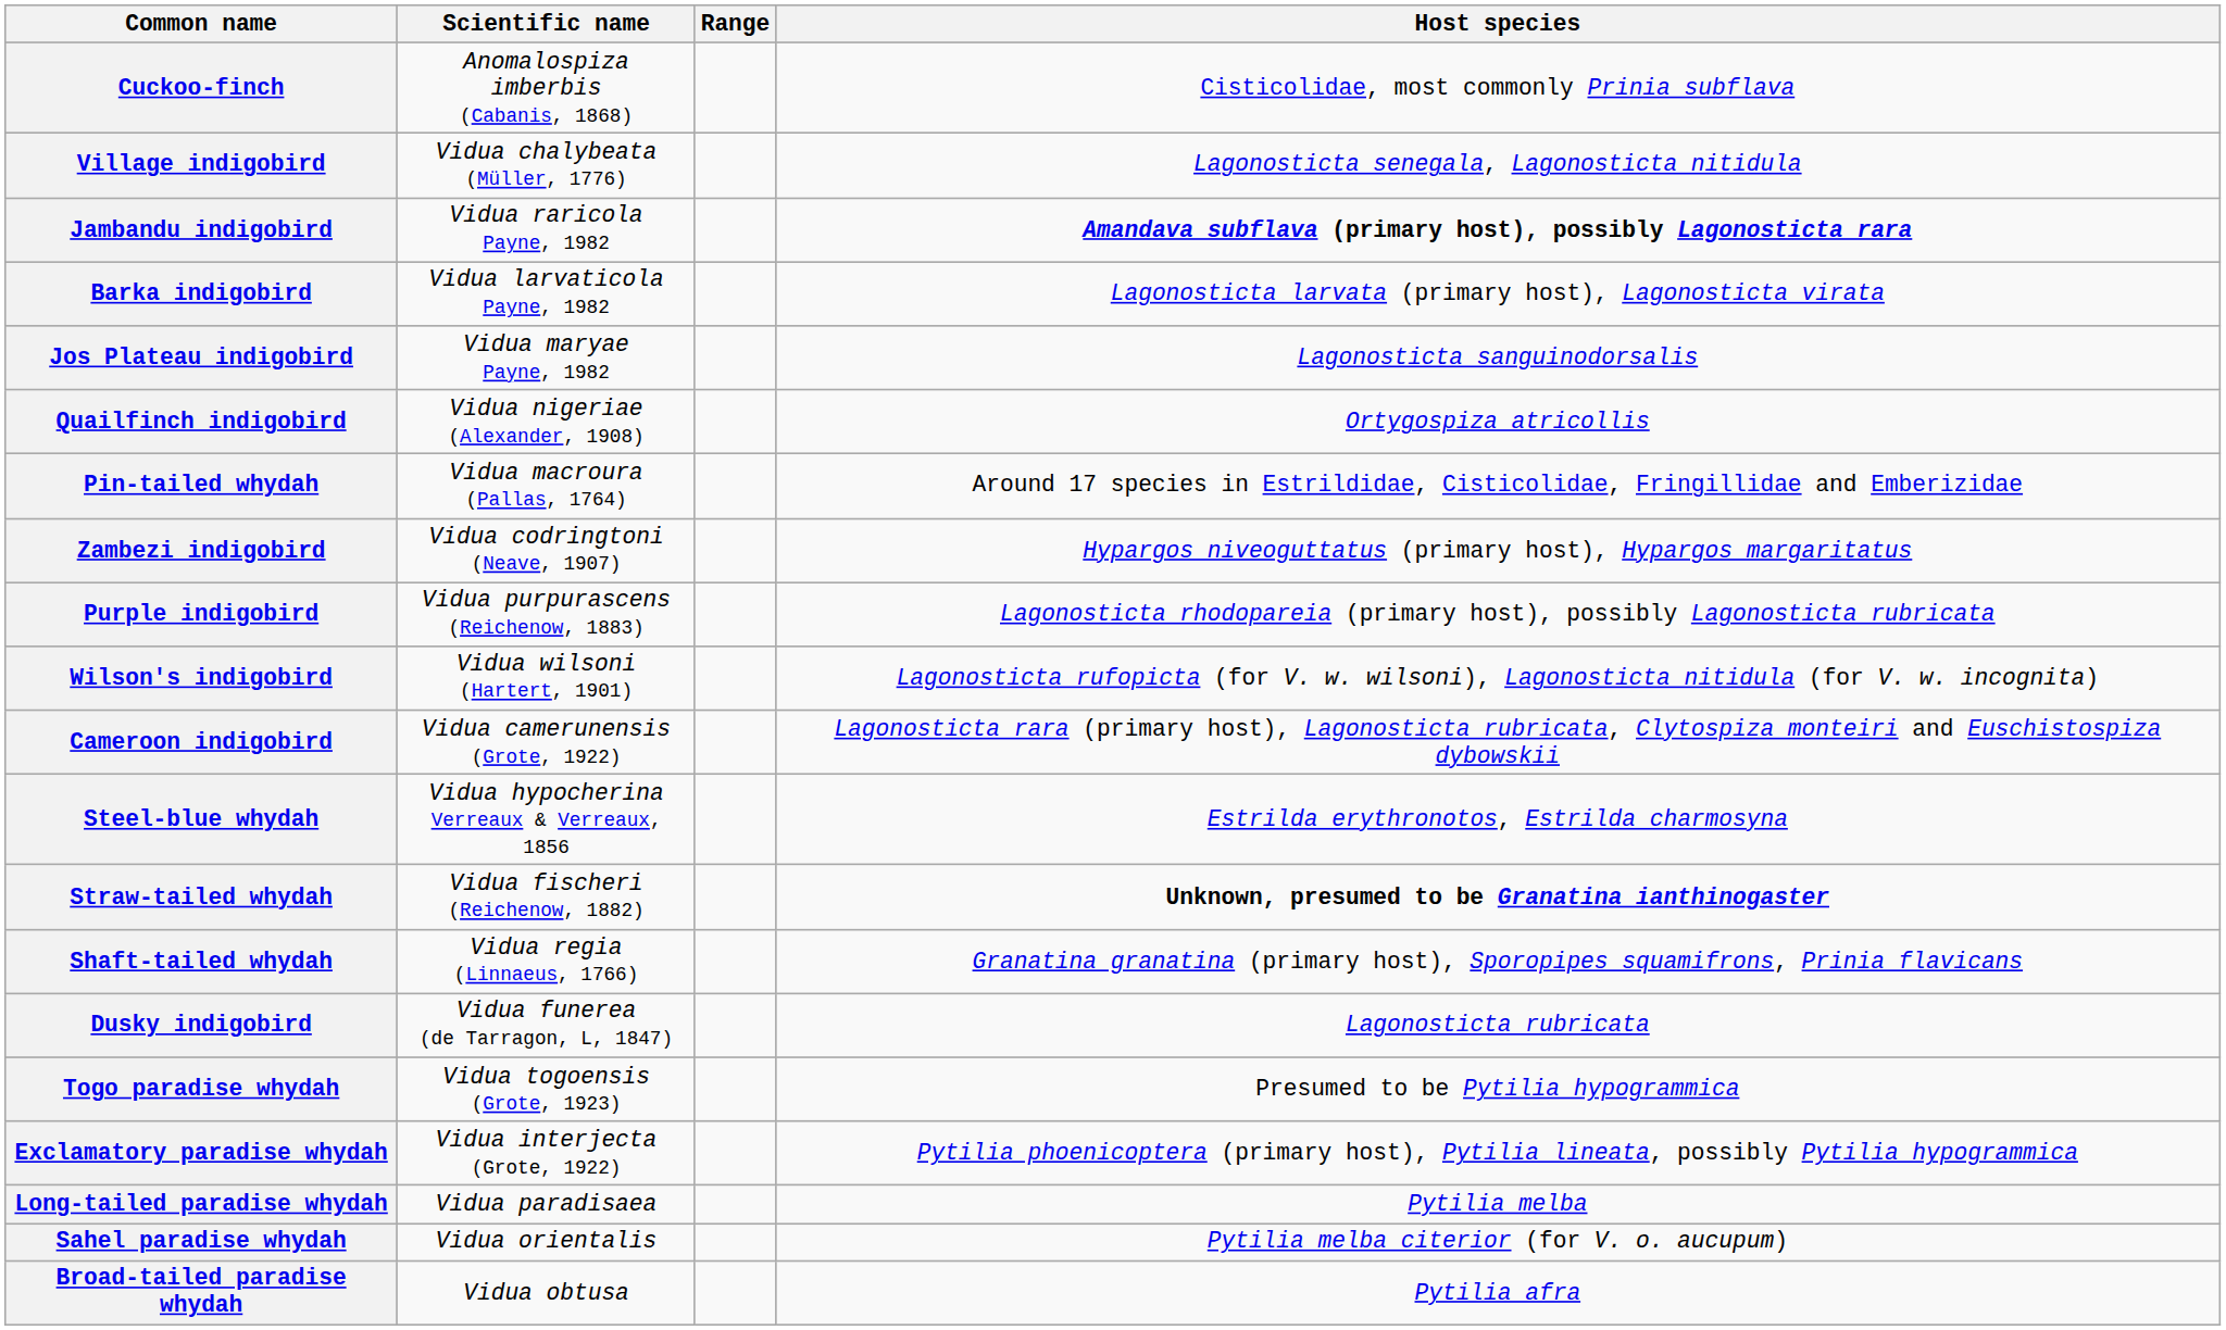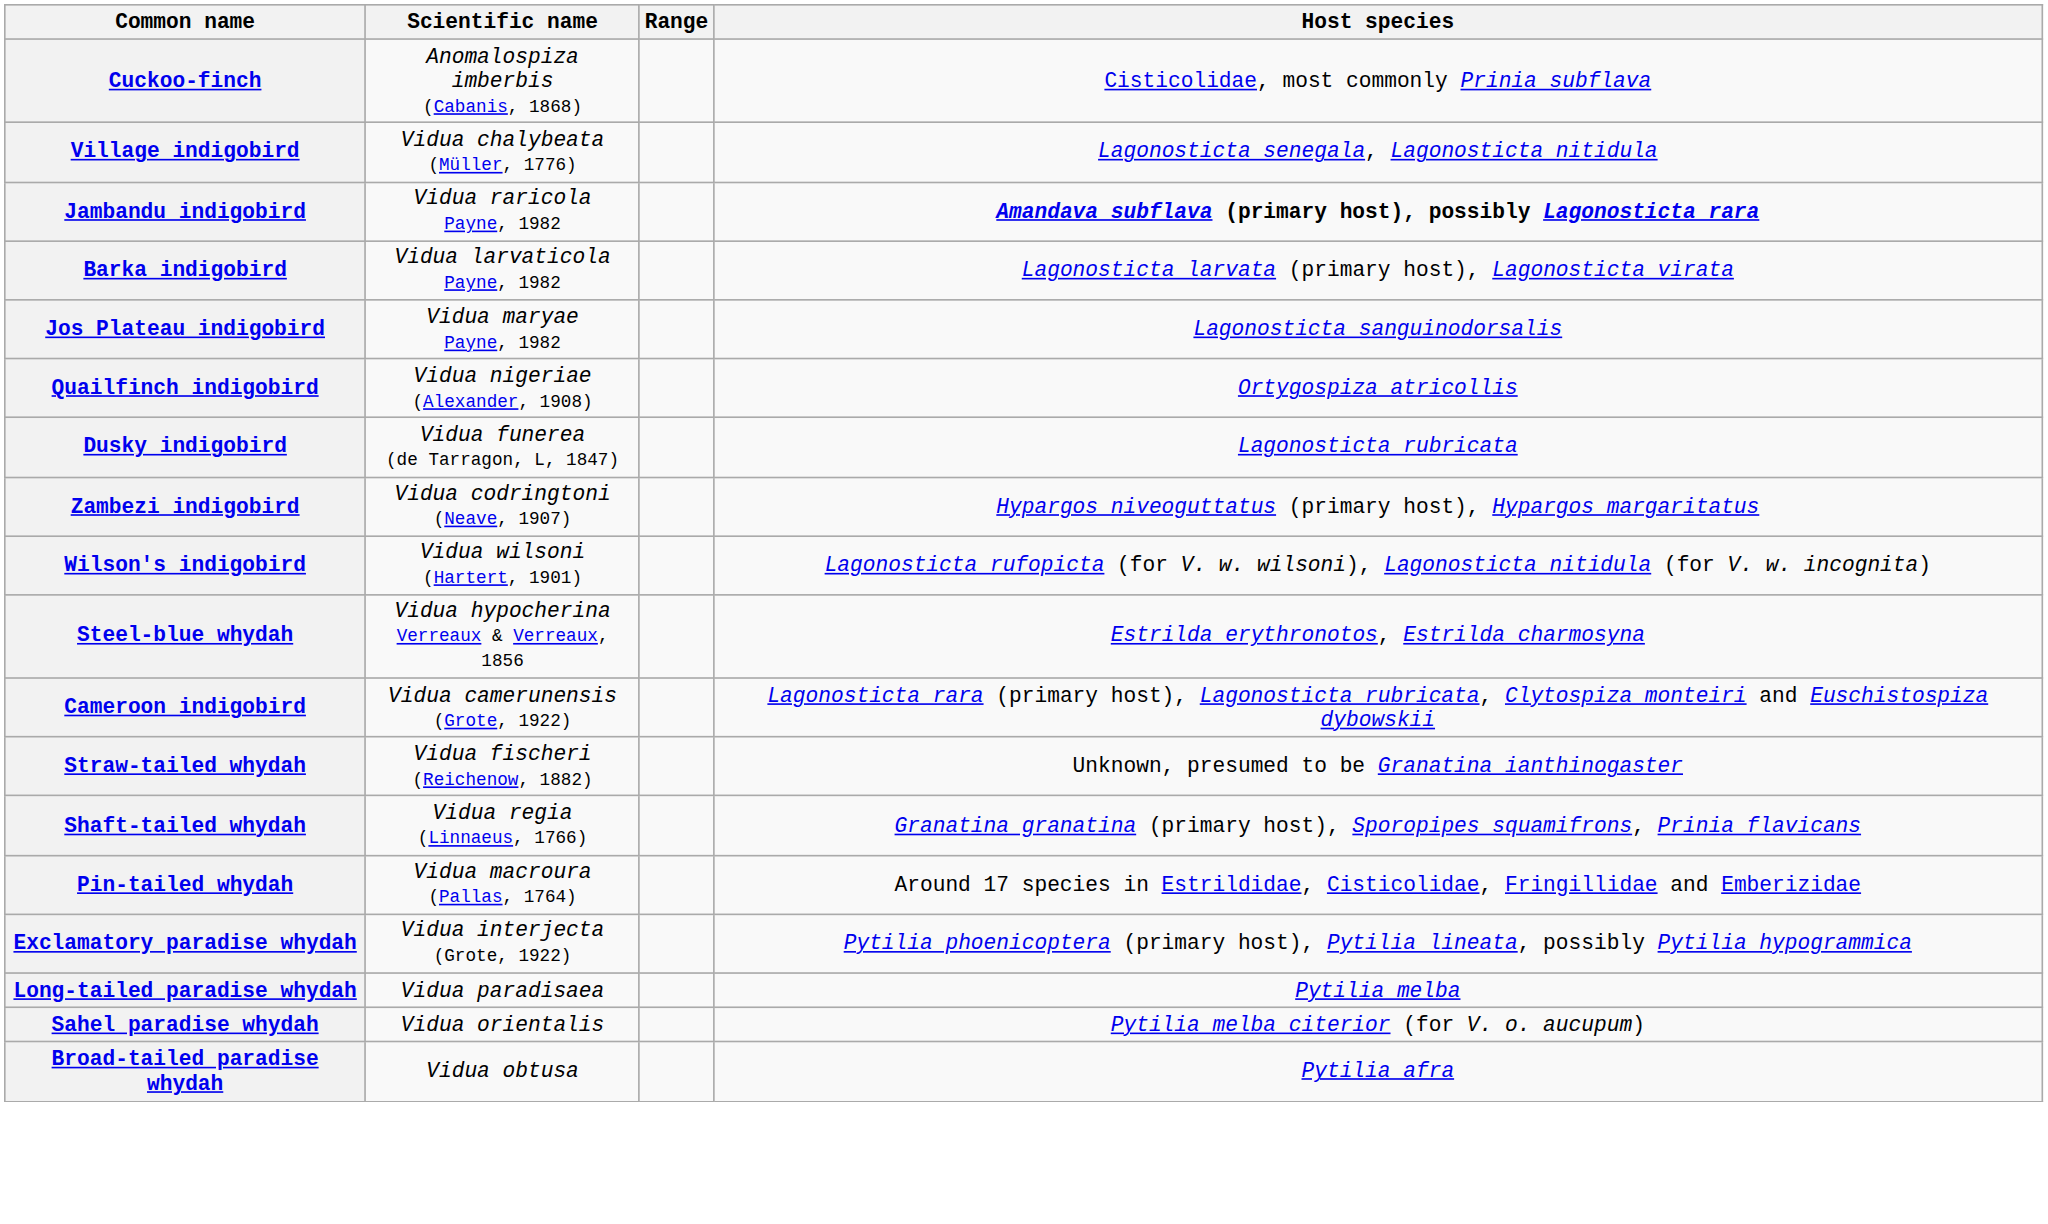 <table class="wikitable" style="text-align: center;">
 <tr>
 <th scope="col">Common name</th>
 <th scope="col">Scientific name</th>
 <th scope="col">Range</th>
 <th scope="col">Host species</th>
 </tr>
 <tr>
 <th scope="row"><a href='#'>Cuckoo-finch</a><br></th>
 <td><em>Anomalospiza imberbis</em><br><small>(<a href='#'>Cabanis</a>, 1868)</small></td>
 <td></td>
 <td><a href='#'>Cisticolidae</a>, most commonly <em><a href='#'>Prinia subflava</a></em></td>
 </tr>
 <tr>
 <th scope="row"><a href='#'>Village indigobird</a><br></th>
 <td><em>Vidua chalybeata</em><br><small>(<a href='#'>Müller</a>, 1776)</small></td>
 <td></td>
 <td><em><a href='#'>Lagonosticta senegala</a></em>, <em><a href='#'>Lagonosticta nitidula</a></em></td>
 </tr>
 <tr>
 <th scope="row"><a href='#'>Jambandu indigobird</a></th>
 <td><em>Vidua raricola</em><br><small><a href='#'>Payne</a>, 1982</small></td>
 <td></td>
 <td><strong><em><a href='#'>Amandava subflava</a></em> (primary host), possibly <em><a href='#'>Lagonosticta rara</a></em></strong></td>
 </tr>
 <tr>
 <th scope="row"><a href='#'>Barka indigobird</a></th>
 <td><em>Vidua larvaticola</em><br><small><a href='#'>Payne</a>, 1982</small></td>
 <td></td>
 <td><em><a href='#'>Lagonosticta larvata</a></em> (primary host), <em><a href='#'>Lagonosticta virata</a></em></td>
 </tr>
 <tr>
 <th scope="row"><a href='#'>Jos Plateau indigobird</a></th>
 <td><em>Vidua maryae</em><br><small><a href='#'>Payne</a>, 1982</small></td>
 <td></td>
 <td><em><a href='#'>Lagonosticta sanguinodorsalis</a></em></td>
 </tr>
 <tr>
 <th scope="row"><a href='#'>Quailfinch indigobird</a></th>
 <td><em>Vidua nigeriae</em><br><small>(<a href='#'>Alexander</a>, 1908)</small></td>
 <td></td>
 <td><em><a href='#'>Ortygospiza atricollis</a></em></td>
 </tr>
 <tr>
-<th scope="row"><a href='#'>Pin-tailed whydah</a><br></th>
-<td><em>Vidua macroura</em><br><small>(<a href='#'>Pallas</a>, 1764)</small></td>
+<th scope="row"><a href='#'>Dusky indigobird</a><br></th>
+<td><em>Vidua funerea</em><br><small>(de Tarragon, L, 1847)</small></td>
 <td></td>
-<td>Around 17 species in <a href='#'>Estrildidae</a>, <a href='#'>Cisticolidae</a>, <a href='#'>Fringillidae</a> and <a href='#'>Emberizidae</a></td>
+<td><em><a href='#'>Lagonosticta rubricata</a></em></td>
 </tr>
 <tr>
 <th scope="row"><a href='#'>Zambezi indigobird</a></th>
 <td><em>Vidua codringtoni</em><br><small>(<a href='#'>Neave</a>, 1907)</small></td>
 <td></td>
 <td><em><a href='#'>Hypargos niveoguttatus</a></em> (primary host), <em><a href='#'>Hypargos margaritatus</a></em></td>
 </tr>
 <tr>
-<th scope="row"><a href='#'>Purple indigobird</a><br></th>
-<td><em>Vidua purpurascens</em><br><small>(<a href='#'>Reichenow</a>, 1883)</small></td>
-<td></td>
-<td><em><a href='#'>Lagonosticta rhodopareia</a></em> (primary host), possibly <em><a href='#'>Lagonosticta rubricata</a></em></td>
-</tr>
-<tr>
 <th scope="row"><a href='#'>Wilson's indigobird</a></th>
 <td><em>Vidua wilsoni</em><br><small>(<a href='#'>Hartert</a>, 1901)</small></td>
 <td></td>
 <td><em><a href='#'>Lagonosticta rufopicta</a></em> (for <em>V. w. wilsoni</em>), <em><a href='#'>Lagonosticta nitidula</a></em> (for <em>V. w. incognita</em>)</td>
+</tr>
+<tr>
+<th scope="row"><a href='#'>Steel-blue whydah</a><br></th>
+<td><em>Vidua hypocherina</em><br><small><a href='#'>Verreaux</a> & <a href='#'>Verreaux</a>, 1856</small></td>
+<td></td>
+<td><em><a href='#'>Estrilda erythronotos</a></em>, <em><a href='#'>Estrilda charmosyna</a></em></td>
 </tr>
 <tr>
 <th scope="row"><a href='#'>Cameroon indigobird</a></th>
 <td><em>Vidua camerunensis</em><br><small>(<a href='#'>Grote</a>, 1922)</small></td>
 <td></td>
 <td><em><a href='#'>Lagonosticta rara</a></em> (primary host), <em><a href='#'>Lagonosticta rubricata</a></em>, <em><a href='#'>Clytospiza monteiri</a></em> and <em><a href='#'>Euschistospiza dybowskii</a></em></td>
 </tr>
 <tr>
-<th scope="row"><a href='#'>Steel-blue whydah</a><br></th>
-<td><em>Vidua hypocherina</em><br><small><a href='#'>Verreaux</a> & <a href='#'>Verreaux</a>, 1856</small></td>
-<td></td>
-<td><em><a href='#'>Estrilda erythronotos</a></em>, <em><a href='#'>Estrilda charmosyna</a></em></td>
-</tr>
-<tr>
 <th scope="row"><a href='#'>Straw-tailed whydah</a><br></th>
 <td><em>Vidua fischeri</em><br><small>(<a href='#'>Reichenow</a>, 1882)</small></td>
 <td></td>
-<td><strong>Unknown, presumed to be <em><a href='#'>Granatina ianthinogaster</a></em></strong></td>
+<td>Unknown, presumed to be <em><a href='#'>Granatina ianthinogaster</a></em></td>
 </tr>
 <tr>
 <th scope="row"><a href='#'>Shaft-tailed whydah</a><br></th>
 <td><em>Vidua regia</em><br><small>(<a href='#'>Linnaeus</a>, 1766)</small></td>
 <td></td>
 <td><em><a href='#'>Granatina granatina</a></em> (primary host), <em><a href='#'>Sporopipes squamifrons</a></em>, <em><a href='#'>Prinia flavicans</a></em></td>
 </tr>
 <tr>
-<th scope="row"><a href='#'>Dusky indigobird</a><br></th>
-<td><em>Vidua funerea</em><br><small>(de Tarragon, L, 1847)</small></td>
+<th scope="row"><a href='#'>Pin-tailed whydah</a><br></th>
+<td><em>Vidua macroura</em><br><small>(<a href='#'>Pallas</a>, 1764)</small></td>
 <td></td>
-<td><em><a href='#'>Lagonosticta rubricata</a></em></td>
-</tr>
-<tr>
-<th scope="row"><a href='#'>Togo paradise whydah</a></th>
-<td><em>Vidua togoensis</em><br><small>(<a href='#'>Grote</a>, 1923)</small></td>
-<td></td>
-<td>Presumed to be <em><a href='#'>Pytilia hypogrammica</a></em></td>
+<td>Around 17 species in <a href='#'>Estrildidae</a>, <a href='#'>Cisticolidae</a>, <a href='#'>Fringillidae</a> and <a href='#'>Emberizidae</a></td>
 </tr>
 <tr>
 <th scope="row"><a href='#'>Exclamatory paradise whydah</a><br></th>
 <td><em>Vidua interjecta</em><br><small>(Grote, 1922)</small></td>
 <td></td>
 <td><em><a href='#'>Pytilia phoenicoptera</a></em> (primary host), <em><a href='#'>Pytilia lineata</a></em>, possibly <em><a href='#'>Pytilia hypogrammica</a></em></td>
 </tr>
 <tr>
 <th scope="row"><a href='#'>Long-tailed paradise whydah</a><br></th>
 <td><em>Vidua paradisaea</em><br><small></small></td>
 <td></td>
 <td><em><a href='#'>Pytilia melba</a></em></td>
 </tr>
 <tr>
 <th scope="row"><a href='#'>Sahel paradise whydah</a><br></th>
 <td><em>Vidua orientalis</em><br><small></small></td>
 <td></td>
 <td><em><a href='#'>Pytilia melba citerior</a></em> (for <em>V. o. aucupum</em>)</td>
 </tr>
 <tr>
 <th scope="row"><a href='#'>Broad-tailed paradise whydah</a><br></th>
 <td><em>Vidua obtusa</em><br><small></small></td>
 <td></td>
 <td><em><a href='#'>Pytilia afra</a></em></td>
 </tr>
 </table>
